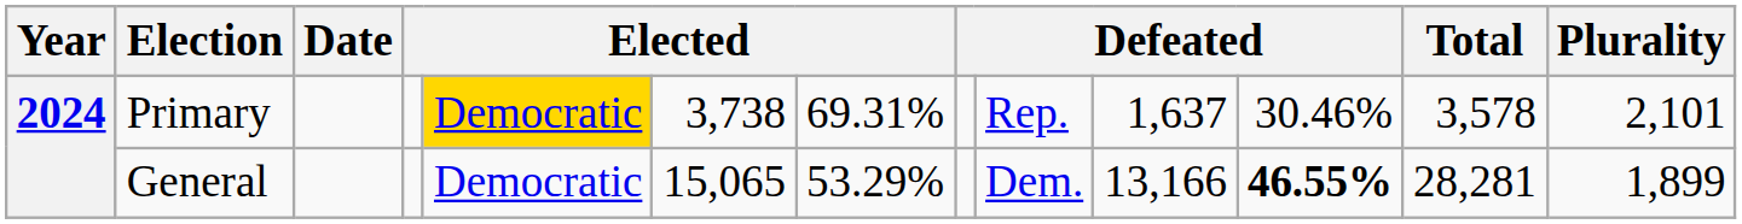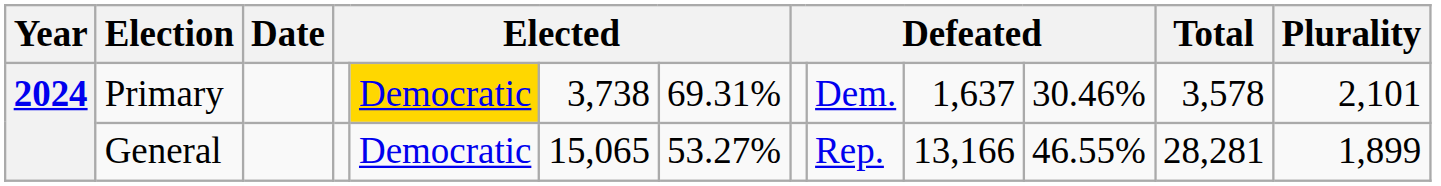 <table class="wikitable">
 <tr>
 <th>Year</th>
 <th>Election</th>
 <th>Date</th>
 <th colspan="4">Elected</th>
 <th colspan="4">Defeated</th>
 <th>Total</th>
 <th>Plurality</th>
 </tr>
 <tr>
 <th rowspan="2" valign="top"><a href='#'>2024</a></th>
 <td valign="top">Primary</td>
 <td valign="top"></td>
 <td valign="top"></td>
 <td valign="top"  style="background: gold;"><a href='#'>Democratic</a></td>
 <td valign="top" align="right">3,738</td>
 <td valign="top" align="right">69.31%</td>
 <td valign="top"></td>
-<td valign="top" ><a href='#'>Rep.</a></td>
+<td valign="top" ><a href='#'>Dem.</a></td>
 <td valign="top" align="right">1,637</td>
 <td valign="top" align="right">30.46%</td>
 <td valign="top" align="right">3,578</td>
 <td valign="top" align="right">2,101</td>
 </tr>
 <tr>
 <td valign="top">General</td>
 <td valign="top"></td>
 <td valign="top"></td>
 <td valign="top" ><a href='#'>Democratic</a></td>
 <td valign="top" align="right">15,065</td>
-<td valign="top" align="right">53.29%</td>
+<td valign="top" align="right">53.27%</td>
 <td valign="top"></td>
-<td valign="top" ><a href='#'>Dem.</a></td>
+<td valign="top" ><a href='#'>Rep.</a></td>
 <td valign="top" align="right">13,166</td>
-<td valign="top" align="right"><strong>46.55%</strong></td>
+<td valign="top" align="right">46.55%</td>
 <td valign="top" align="right">28,281</td>
 <td valign="top" align="right">1,899</td>
 </tr>
 </table>
